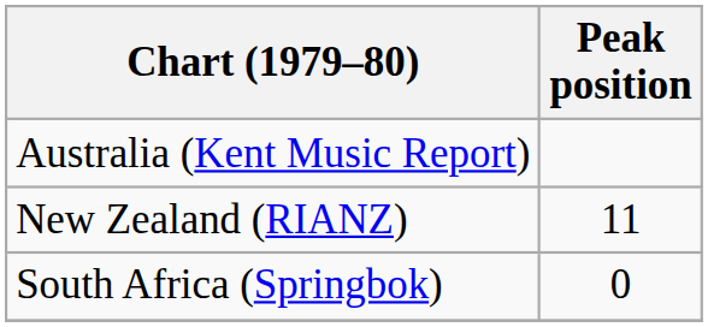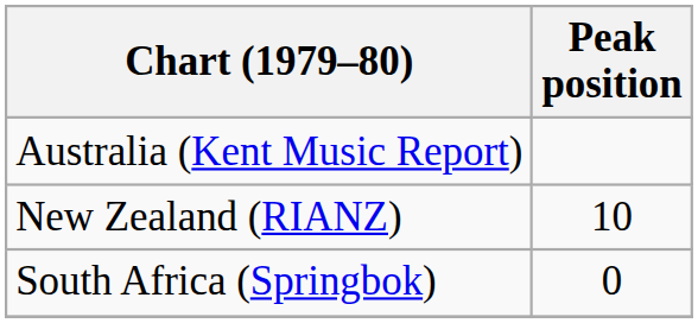 <table class="wikitable sortable">
 <tr>
 <th>Chart (1979–80)</th>
 <th>Peak<br>position</th>
 </tr>
 <tr>
 <td>Australia (<a href='#'>Kent Music Report</a>)</td>
 <td></td>
 </tr>
 <tr>
 <td>New Zealand (<a href='#'>RIANZ</a>)</td>
-<td style="text-align:center;">11</td>
+<td style="text-align:center;">10</td>
 </tr>
 <tr>
 <td>South Africa (<a href='#'>Springbok</a>)</td>
 <td align="center">0</td>
 </tr>
 <tr>
 </tr>
 </table>
